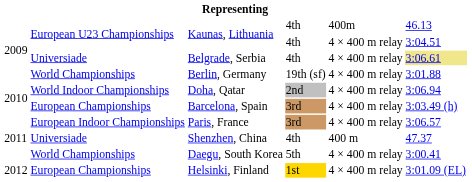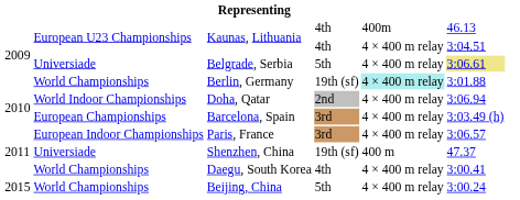 <table>
 <tr>
 <th colspan="6">Representing </th>
 </tr>
 <tr>
 <td rowspan=4>2009</td>
 <td rowspan=2><a href='#'>European U23 Championships</a></td>
 <td rowspan=2><a href='#'>Kaunas</a>, <a href='#'>Lithuania</a></td>
 <td>4th</td>
 <td>400m</td>
 <td><a href='#'>46.13</a></td>
 </tr>
 <tr>
 <td>4th</td>
 <td>4 × 400 m relay</td>
 <td><a href='#'>3:04.51</a></td>
 </tr>
 <tr>
 <td><a href='#'>Universiade</a></td>
 <td><a href='#'>Belgrade</a>, Serbia</td>
-<td>4th</td>
+<td>5th</td>
 <td>4 × 400 m relay</td>
 <td style="background: khaki;"><a href='#'>3:06.61</a></td>
 </tr>
 <tr>
 <td><a href='#'>World Championships</a></td>
 <td><a href='#'>Berlin</a>, Germany</td>
 <td>19th (sf)</td>
-<td>4 × 400 m relay</td>
+<td style="background: paleturquoise;">4 × 400 m relay</td>
 <td><a href='#'>3:01.88</a></td>
 </tr>
 <tr>
 <td rowspan=2>2010</td>
 <td><a href='#'>World Indoor Championships</a></td>
 <td><a href='#'>Doha</a>, Qatar</td>
 <td bgcolor="silver">2nd</td>
 <td>4 × 400 m relay</td>
 <td><a href='#'>3:06.94</a></td>
 </tr>
 <tr>
 <td><a href='#'>European Championships</a></td>
 <td><a href='#'>Barcelona</a>, Spain</td>
 <td bgcolor="cc9966">3rd</td>
 <td>4 × 400 m relay</td>
 <td><a href='#'>3:03.49 (h)</a></td>
 </tr>
 <tr>
 <td rowspan=3>2011</td>
 <td><a href='#'>European Indoor Championships</a></td>
 <td><a href='#'>Paris</a>, France</td>
 <td bgcolor="cc9966">3rd</td>
 <td>4 × 400 m relay</td>
 <td><a href='#'>3:06.57</a></td>
 </tr>
 <tr>
 <td><a href='#'>Universiade</a></td>
 <td><a href='#'>Shenzhen</a>, China</td>
-<td>4th</td>
+<td>19th (sf)</td>
 <td>400 m</td>
 <td><a href='#'>47.37</a></td>
 </tr>
 <tr>
 <td><a href='#'>World Championships</a></td>
 <td><a href='#'>Daegu</a>, South Korea</td>
-<td>5th</td>
+<td>4th</td>
 <td>4 × 400 m relay</td>
 <td><a href='#'>3:00.41</a></td>
 </tr>
 <tr>
-<td>2012</td>
-<td><a href='#'>European Championships</a></td>
-<td><a href='#'>Helsinki</a>, Finland</td>
-<td bgcolor="gold">1st</td>
+<td>2015</td>
+<td><a href='#'>World Championships</a></td>
+<td><a href='#'>Beijing, China</a></td>
+<td>5th</td>
 <td>4 × 400 m relay</td>
-<td><a href='#'>3:01.09 (EL)</a></td>
+<td><a href='#'>3:00.24</a></td>
 </tr>
 </table>
